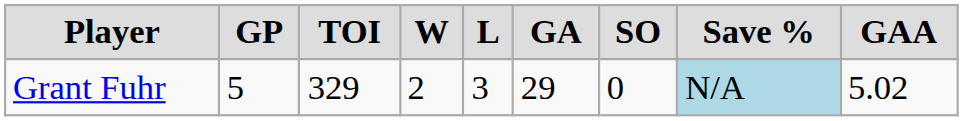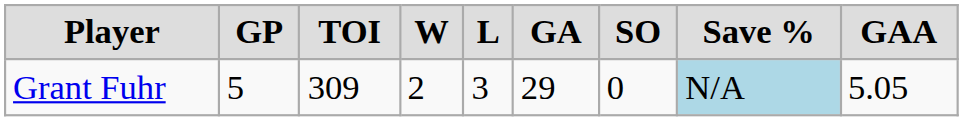 <table class="wikitable" style="width:50%;">
 <tr style="text-align:center; background:#ddd;">
 <td><strong>Player</strong></td>
 <td><strong>GP</strong></td>
 <td><strong>TOI</strong></td>
 <td><strong>W</strong></td>
 <td><strong>L</strong></td>
 <td><strong>GA</strong></td>
 <td><strong>SO</strong></td>
 <td><strong>Save %</strong></td>
 <td><strong>GAA</strong></td>
 </tr>
 <tr>
 <td><a href='#'>Grant Fuhr</a></td>
 <td>5</td>
-<td>329</td>
+<td>309</td>
 <td>2</td>
 <td>3</td>
 <td>29</td>
 <td>0</td>
 <td style="background: lightblue;">N/A</td>
-<td>5.02</td>
+<td>5.05</td>
 </tr>
 </table>
